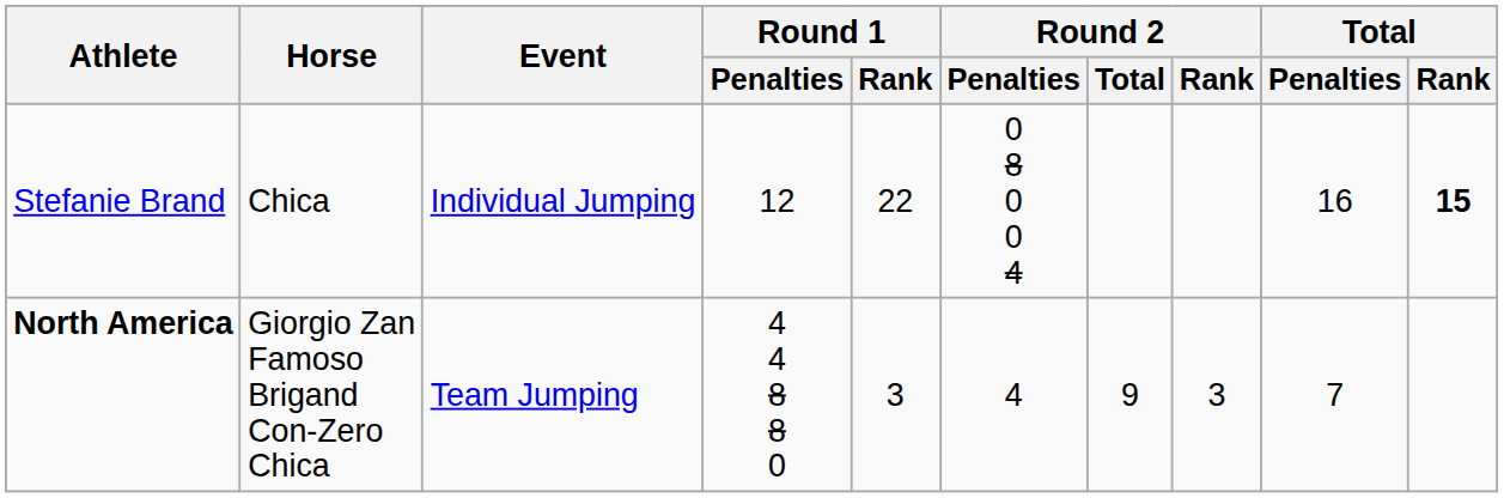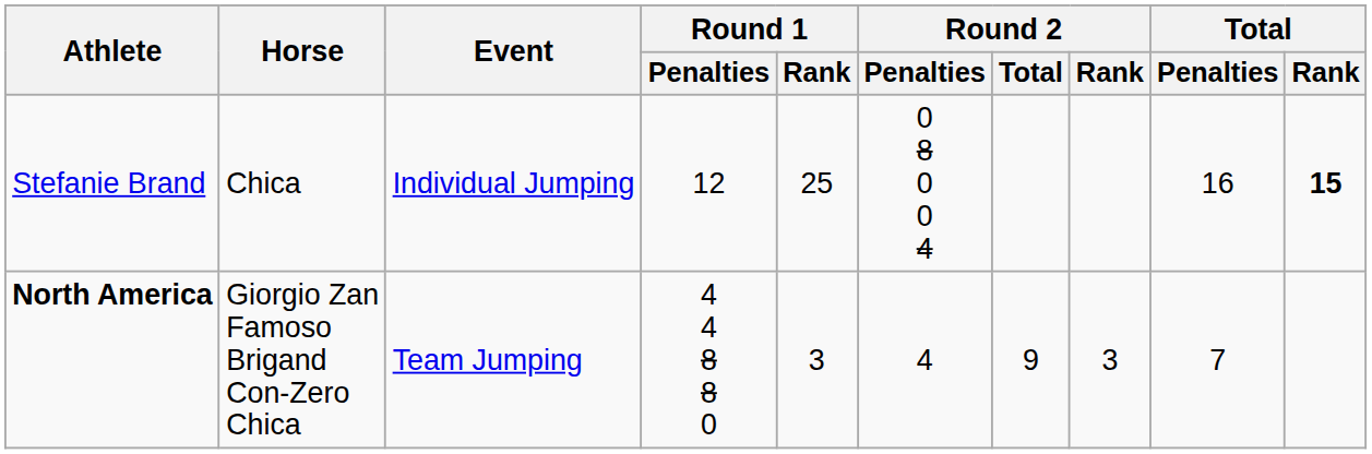 <table class="wikitable" border="1" style="font-size:90%">
 <tr>
 <th rowspan=2>Athlete</th>
 <th rowspan=2>Horse</th>
 <th rowspan=2>Event</th>
 <th colspan=2>Round 1</th>
 <th colspan=3>Round 2</th>
 <th colspan=2>Total</th>
 </tr>
 <tr style="font-size:95%">
 <th>Penalties</th>
 <th>Rank</th>
 <th>Penalties</th>
 <th>Total</th>
 <th>Rank</th>
 <th>Penalties</th>
 <th>Rank</th>
 </tr>
 <tr align=center>
 <td align=left><a href='#'>Stefanie Brand</a></td>
 <td align=left>Chica</td>
 <td align=left><a href='#'>Individual Jumping</a></td>
 <td>12</td>
-<td>22</td>
+<td>25</td>
 <td valign=bottom>0<br><s>8</s><br>0<br>0<br><s>4</s></td>
 <td></td>
 <td></td>
 <td>16</td>
 <td><strong>15</strong></td>
 </tr>
 <tr align=center>
 <td align=left><strong>North America</strong><br><br><br><br><br></td>
 <td align=left valign=bottom>Giorgio Zan<br>Famoso<br>Brigand<br>Con-Zero<br>Chica</td>
 <td align=left><a href='#'>Team Jumping</a></td>
 <td valign=bottom>4<br>4<br><s>8</s><br><s>8</s><br>0</td>
 <td>3</td>
 <td>4</td>
 <td>9</td>
 <td>3</td>
 <td>7</td>
 <td></td>
 </tr>
 </table>
